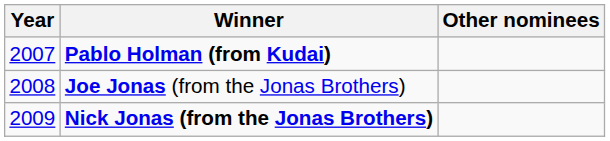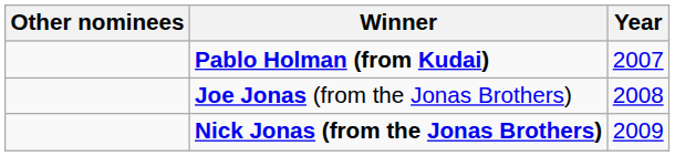 <table class="wikitable">
 <tr>
+<th>Other nominees</th>
+<th>Winner</th>
 <th>Year</th>
-<th>Winner</th>
-<th>Other nominees</th>
 </tr>
 <tr>
+<td></td>
+<td><strong><a href='#'>Pablo Holman</a> (from <a href='#'>Kudai</a>)</strong></td>
 <td><a href='#'>2007</a></td>
-<td><strong><a href='#'>Pablo Holman</a> (from <a href='#'>Kudai</a>)</strong></td>
-<td></td>
 </tr>
 <tr>
+<td></td>
+<td><strong><a href='#'>Joe Jonas</a></strong> (from the <a href='#'>Jonas Brothers</a>)</td>
 <td><a href='#'>2008</a></td>
-<td><strong><a href='#'>Joe Jonas</a></strong> (from the <a href='#'>Jonas Brothers</a>)</td>
-<td></td>
 </tr>
 <tr>
+<td></td>
+<td><strong><a href='#'>Nick Jonas</a> (from the <a href='#'>Jonas Brothers</a>)</strong></td>
 <td><a href='#'>2009</a></td>
-<td><strong><a href='#'>Nick Jonas</a> (from the <a href='#'>Jonas Brothers</a>)</strong></td>
-<td></td>
 </tr>
 </table>
